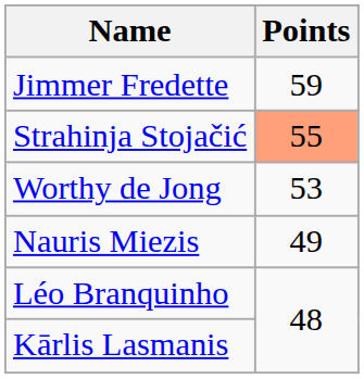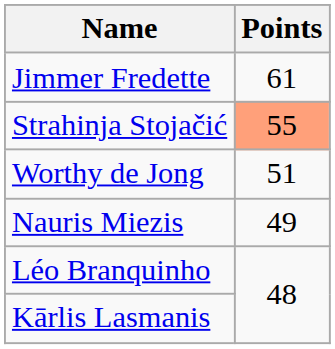 <table class=wikitable>
 <tr>
 <th>Name</th>
 <th>Points</th>
 </tr>
 <tr>
 <td> <a href='#'>Jimmer Fredette</a></td>
-<td align=center>59</td>
+<td align=center>61</td>
 </tr>
 <tr>
 <td> <a href='#'>Strahinja Stojačić</a></td>
 <td align=center style="background: lightsalmon;">55</td>
 </tr>
 <tr>
 <td> <a href='#'>Worthy de Jong</a></td>
-<td align=center>53</td>
+<td align=center>51</td>
 </tr>
 <tr>
 <td> <a href='#'>Nauris Miezis</a></td>
 <td align=center>49</td>
 </tr>
 <tr>
 <td> <a href='#'>Léo Branquinho</a></td>
 <td align=center rowspan=2>48</td>
 </tr>
 <tr>
 <td> <a href='#'>Kārlis Lasmanis</a></td>
 </tr>
 </table>
